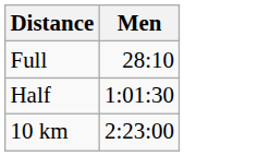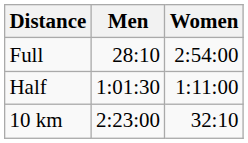 <table class="wikitable">
 <tr>
 <th>Distance</th>
 <th>Men</th>
+<th>Women</th>
 </tr>
 <tr>
 <td>Full</td>
 <td style="text-align:right">28:10</td>
+<td style="text-align:right">2:54:00</td>
 </tr>
 <tr>
 <td>Half</td>
 <td style="text-align:right">1:01:30</td>
+<td style="text-align:right">1:11:00</td>
 </tr>
 <tr>
 <td>10 km</td>
 <td style="text-align:right">2:23:00</td>
+<td style="text-align:right">32:10</td>
 </tr>
 </table>
